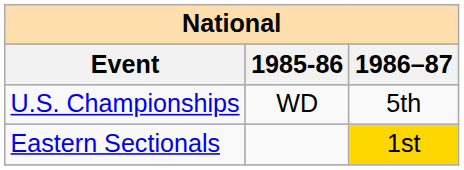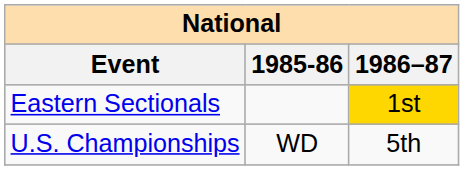 <table class="wikitable" style="text-align:center">
 <tr>
 <th style="background-color: #ffdead; " colspan=3 align=center>National</th>
 </tr>
 <tr>
 <th>Event</th>
 <th>1985-86</th>
 <th>1986–87</th>
 </tr>
 <tr>
+<td align=left><a href='#'>Eastern Sectionals</a></td>
+<td></td>
+<td bgcolor=gold>1st</td>
+</tr>
+<tr>
 <td align=left><a href='#'>U.S. Championships</a></td>
 <td>WD</td>
 <td>5th</td>
 </tr>
-<tr>
-<td align=left><a href='#'>Eastern Sectionals</a></td>
-<td></td>
-<td bgcolor=gold>1st</td>
-</tr>
 </table>
